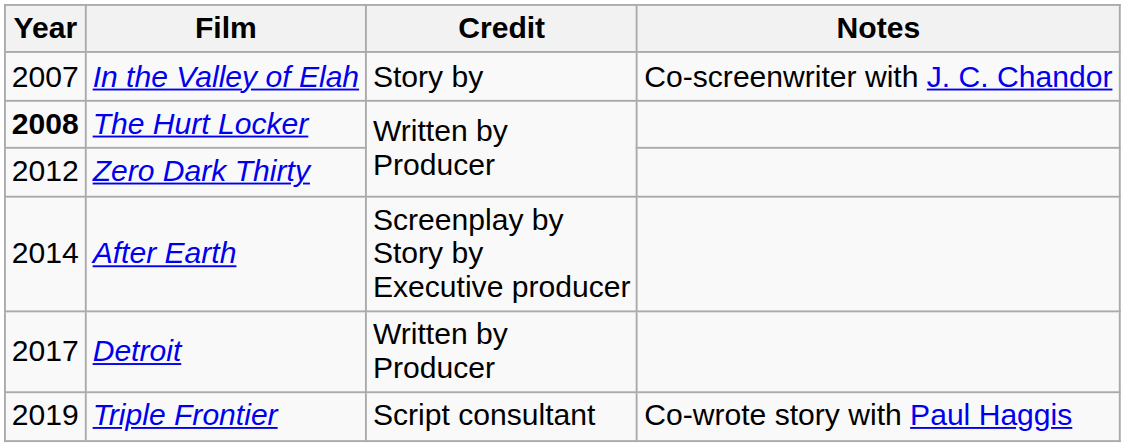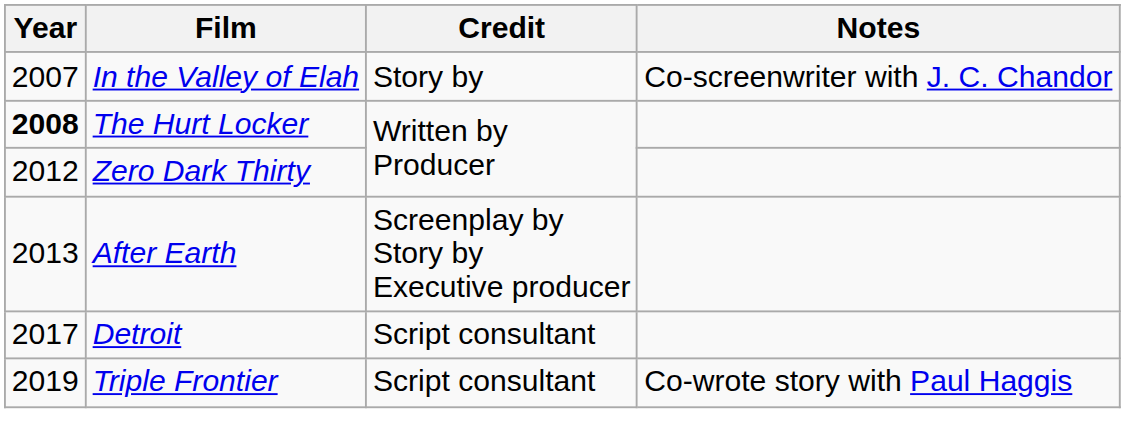 <table class="wikitable">
 <tr>
 <th>Year</th>
 <th>Film</th>
 <th>Credit</th>
 <th>Notes</th>
 </tr>
 <tr>
 <td>2007</td>
 <td><em><a href='#'>In the Valley of Elah</a></em></td>
 <td>Story by</td>
 <td>Co-screenwriter with <a href='#'>J. C. Chandor</a></td>
 </tr>
 <tr>
 <td><strong>2008</strong></td>
 <td><em><a href='#'>The Hurt Locker</a></em></td>
 <td rowspan="2">Written by<br>Producer</td>
 <td></td>
 </tr>
 <tr>
 <td>2012</td>
 <td><em><a href='#'>Zero Dark Thirty</a></em></td>
 <td></td>
 </tr>
 <tr>
-<td>2014</td>
+<td>2013</td>
 <td><em><a href='#'>After Earth</a></em></td>
 <td>Screenplay by<br>Story by<br>Executive producer</td>
 <td></td>
 </tr>
 <tr>
 <td>2017</td>
 <td><em><a href='#'>Detroit</a></em></td>
-<td>Written by<br>Producer</td>
+<td>Script consultant</td>
 <td></td>
 </tr>
 <tr>
 <td>2019</td>
 <td><em><a href='#'>Triple Frontier</a></em></td>
 <td>Script consultant</td>
 <td>Co-wrote story with <a href='#'>Paul Haggis</a></td>
 </tr>
 </table>
